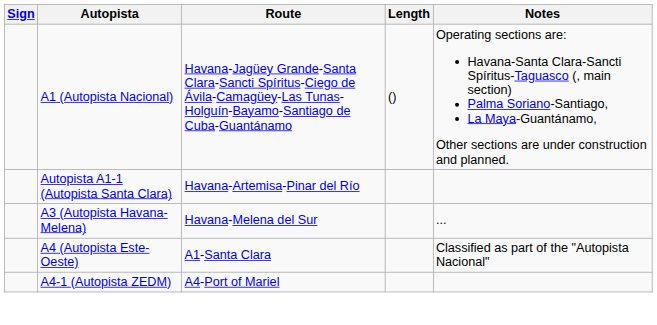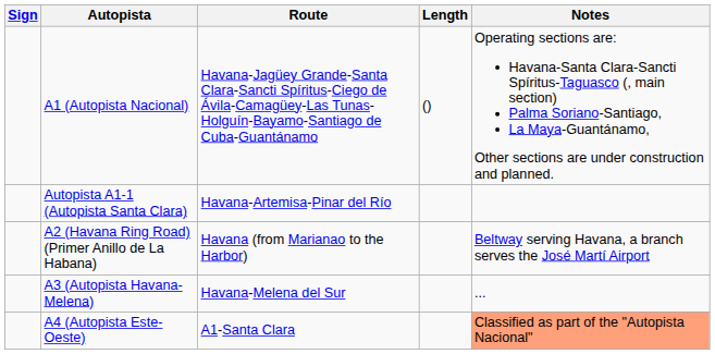 <table class="wikitable unsortable">
 <tr>
 <th width="15px"><a href='#'>Sign</a></th>
 <th width="175px">Autopista</th>
 <th width="250px">Route</th>
 <th width="30px">Length</th>
 <th width="270px">Notes</th>
 </tr>
 <tr>
 <td></td>
 <td><a href='#'>A1 (Autopista Nacional)</a></td>
 <td><a href='#'>Havana</a>-<a href='#'>Jagüey Grande</a>-<a href='#'>Santa Clara</a>-<a href='#'>Sancti Spíritus</a>-<a href='#'>Ciego de Ávila</a>-<a href='#'>Camagüey</a>-<a href='#'>Las Tunas</a>-<a href='#'>Holguín</a>-<a href='#'>Bayamo</a>-<a href='#'>Santiago de Cuba</a>-<a href='#'>Guantánamo</a></td>
 <td> ()</td>
 <td>Operating sections are:<br><ul><li>Havana-Santa Clara-Sancti Spíritus-<a href='#'>Taguasco</a> (, main section)</li><li><a href='#'>Palma Soriano</a>-Santiago, </li><li><a href='#'>La Maya</a>-Guantánamo, </li></ul>Other sections are under construction and planned.</td>
 </tr>
 <tr>
 <td></td>
 <td><a href='#'>Autopista A1-1 (Autopista Santa Clara)</a></td>
 <td><a href='#'>Havana</a>-<a href='#'>Artemisa</a>-<a href='#'>Pinar del Río</a></td>
 <td></td>
 <td></td>
 </tr>
 <tr>
 <td></td>
+<td><a href='#'>A2 (Havana Ring Road)</a> <br> (Primer Anillo de La Habana)</td>
+<td><a href='#'>Havana</a> (from <a href='#'>Marianao</a> to the <a href='#'>Harbor</a>)</td>
+<td></td>
+<td><a href='#'>Beltway</a> serving Havana, a branch serves the <a href='#'>José Martí Airport</a></td>
+</tr>
+<tr>
+<td></td>
 <td><a href='#'>A3 (Autopista Havana-Melena)</a></td>
 <td><a href='#'>Havana</a>-<a href='#'>Melena del Sur</a></td>
 <td></td>
 <td>...</td>
 </tr>
 <tr>
 <td></td>
 <td><a href='#'>A4 (Autopista Este-Oeste)</a></td>
 <td><a href='#'>A1</a>-<a href='#'>Santa Clara</a></td>
 <td></td>
-<td>Classified as part of the "Autopista Nacional"</td>
-</tr>
-<tr>
-<td></td>
-<td><a href='#'>A4-1 (Autopista ZEDM)</a></td>
-<td><a href='#'>A4</a>-<a href='#'>Port of Mariel</a></td>
-<td></td>
-<td></td>
+<td style="background: lightsalmon;">Classified as part of the "Autopista Nacional"</td>
 </tr>
 </table>
